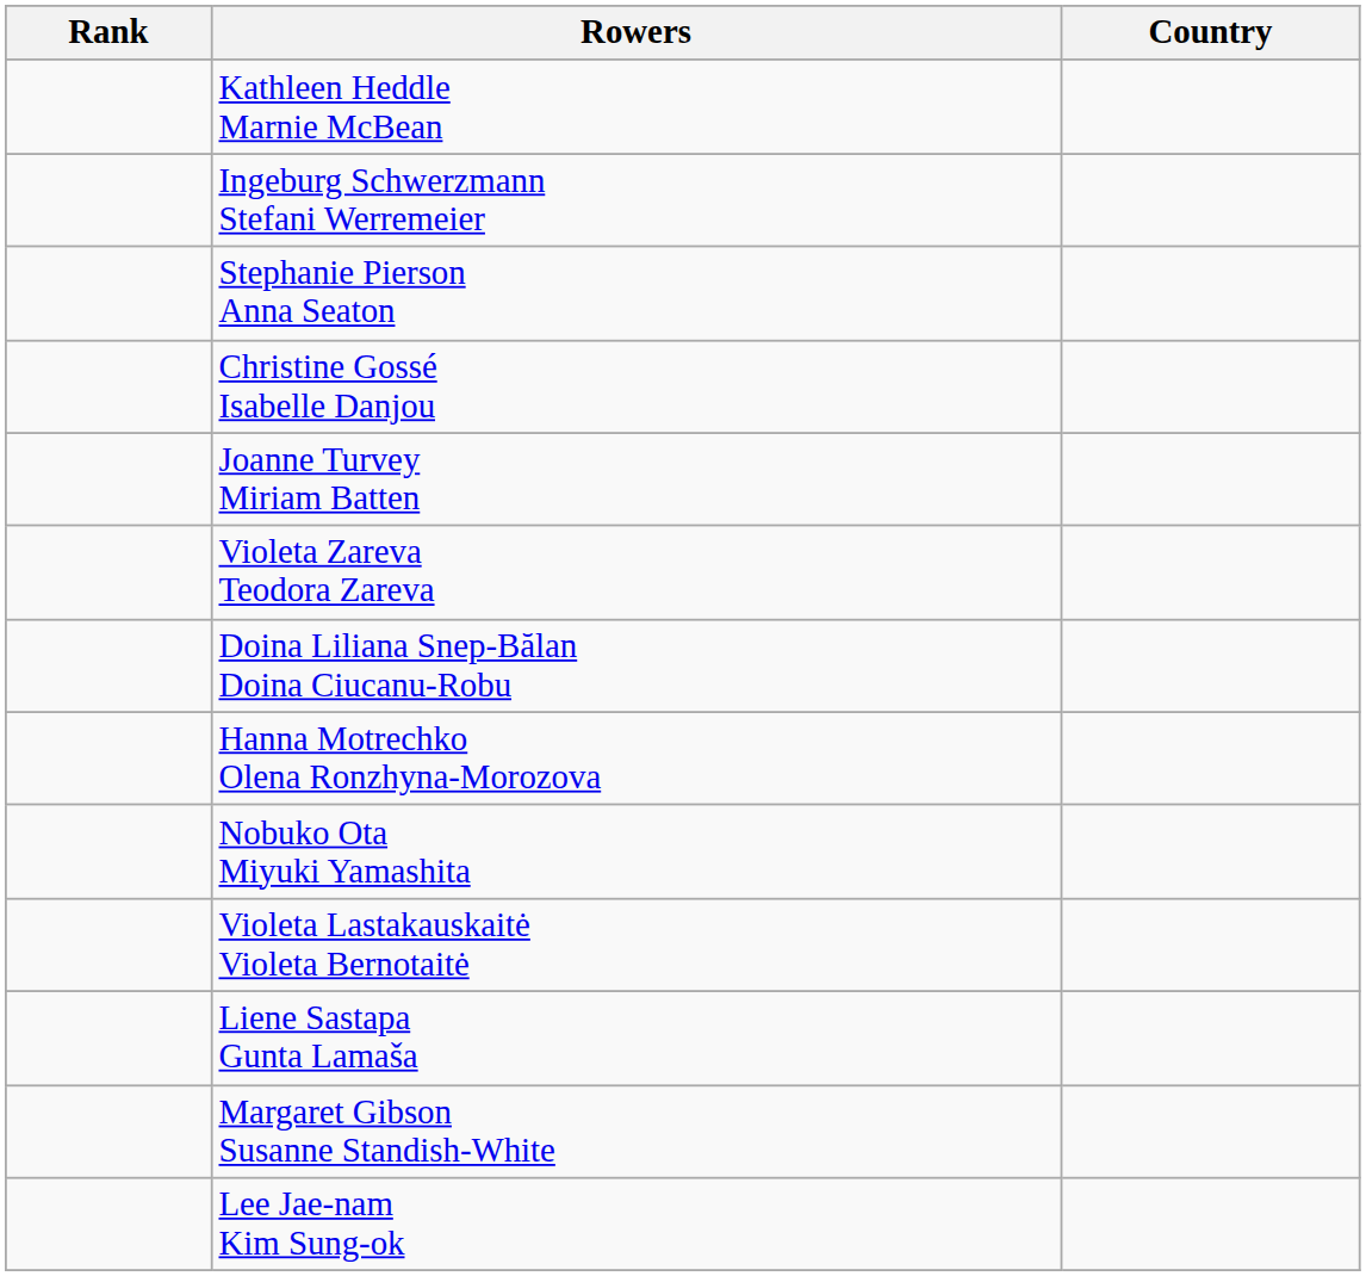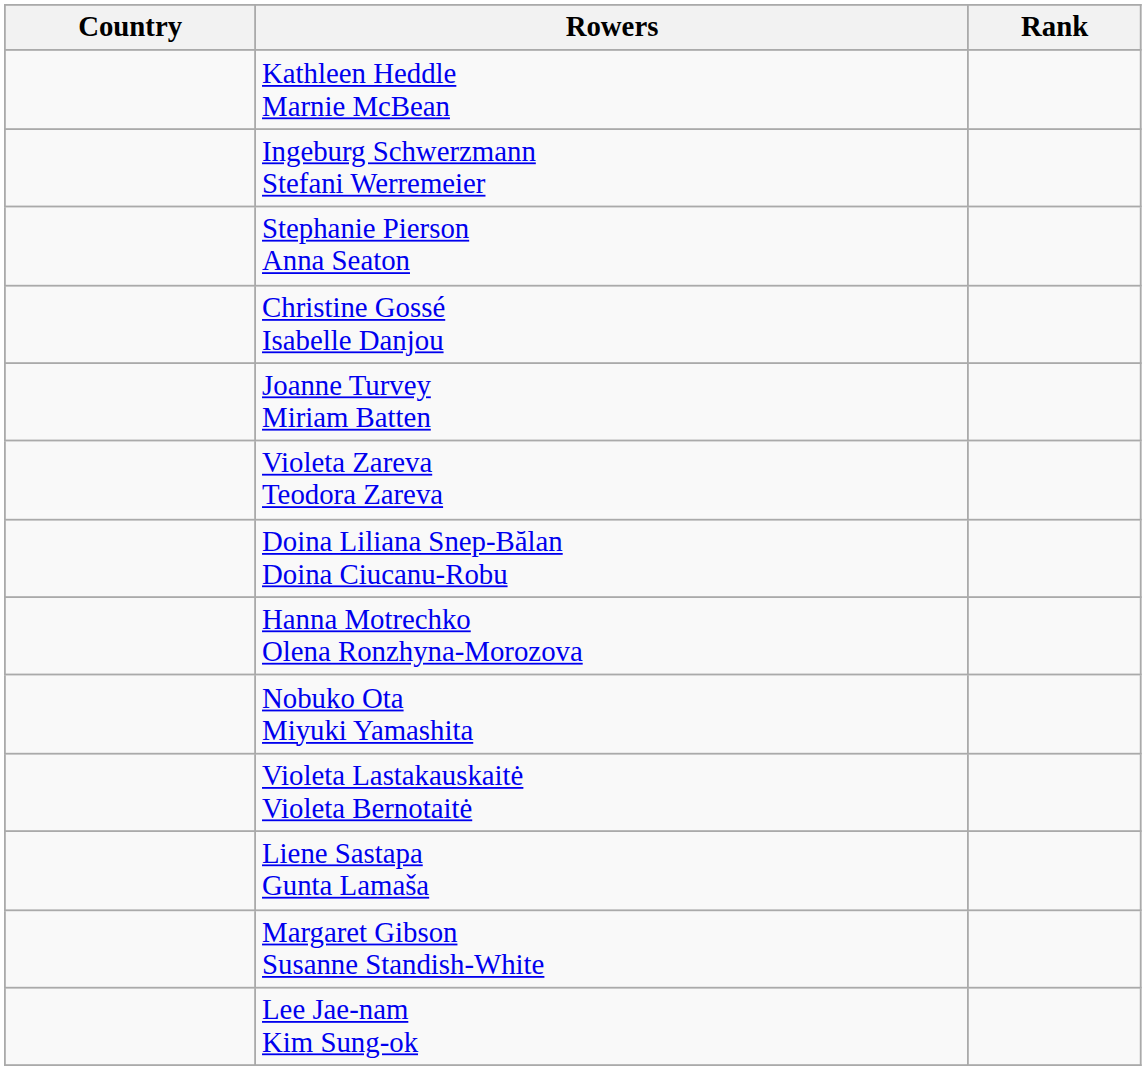 <table class="wikitable" width=50%>
 <tr>
+<th>Country</th>
+<th>Rowers</th>
 <th>Rank</th>
-<th>Rowers</th>
-<th>Country</th>
 </tr>
 <tr>
 <td></td>
 <td><a href='#'>Kathleen Heddle</a><br><a href='#'>Marnie McBean</a></td>
 <td></td>
 </tr>
 <tr>
 <td></td>
 <td><a href='#'>Ingeburg Schwerzmann</a><br><a href='#'>Stefani Werremeier</a></td>
 <td></td>
 </tr>
 <tr>
 <td></td>
 <td><a href='#'>Stephanie Pierson</a><br><a href='#'>Anna Seaton</a></td>
 <td></td>
 </tr>
 <tr>
 <td></td>
 <td><a href='#'>Christine Gossé</a><br><a href='#'>Isabelle Danjou</a></td>
 <td></td>
 </tr>
 <tr>
 <td></td>
 <td><a href='#'>Joanne Turvey</a><br><a href='#'>Miriam Batten</a></td>
 <td></td>
 </tr>
 <tr>
 <td></td>
 <td><a href='#'>Violeta Zareva</a><br><a href='#'>Teodora Zareva</a></td>
 <td></td>
 </tr>
 <tr>
 <td></td>
 <td><a href='#'>Doina Liliana Snep-Bălan</a><br><a href='#'>Doina Ciucanu-Robu</a></td>
 <td></td>
 </tr>
 <tr>
 <td></td>
 <td><a href='#'>Hanna Motrechko</a><br><a href='#'>Olena Ronzhyna-Morozova</a></td>
 <td></td>
 </tr>
 <tr>
 <td></td>
 <td><a href='#'>Nobuko Ota</a><br><a href='#'>Miyuki Yamashita</a></td>
 <td></td>
 </tr>
 <tr>
 <td></td>
 <td><a href='#'>Violeta Lastakauskaitė</a><br><a href='#'>Violeta Bernotaitė</a></td>
 <td></td>
 </tr>
 <tr>
 <td></td>
 <td><a href='#'>Liene Sastapa</a><br><a href='#'>Gunta Lamaša</a></td>
 <td></td>
 </tr>
 <tr>
 <td></td>
 <td><a href='#'>Margaret Gibson</a><br><a href='#'>Susanne Standish-White</a></td>
 <td></td>
 </tr>
 <tr>
 <td></td>
 <td><a href='#'>Lee Jae-nam</a><br><a href='#'>Kim Sung-ok</a></td>
 <td></td>
 </tr>
 </table>
